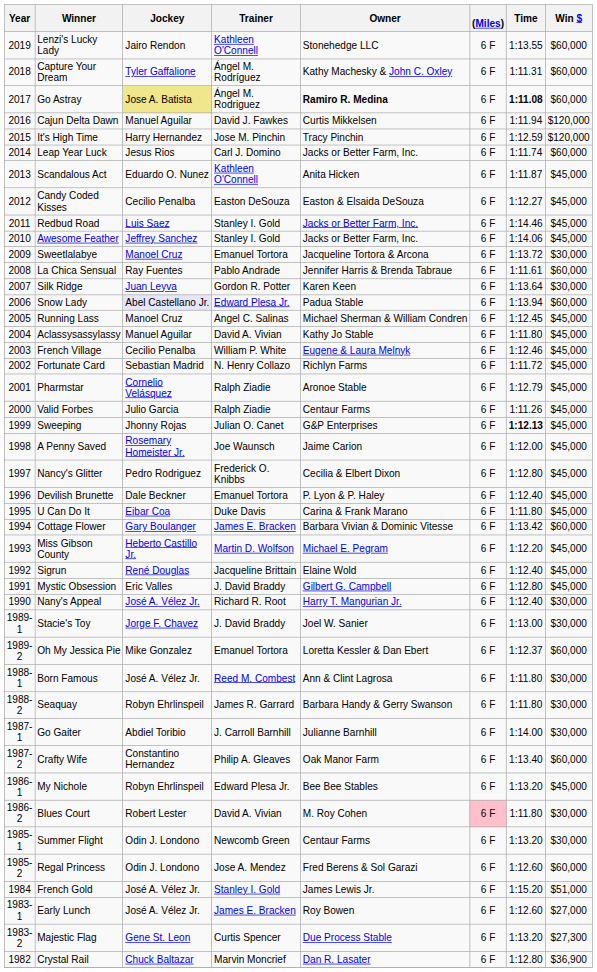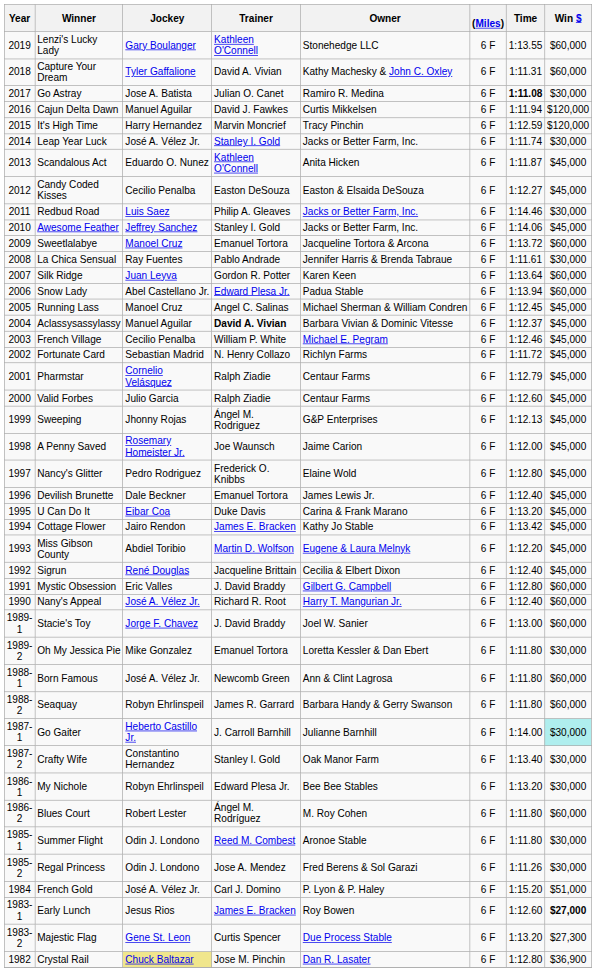 <table class="wikitable sortable" style="font-size:90%">
 <tr>
 <th style="width:30px">Year</th>
 <th style="width:110px">Winner</th>
 <th style="width:120px">Jockey</th>
 <th style="width:120px">Trainer</th>
 <th>Owner<br></th>
 <th style="width:25px"><br> <span>(<a href='#'>Miles</a>)</span></th>
 <th style="width:25px">Time</th>
 <th style="width:35px">Win <a href='#'>$</a></th>
 </tr>
 <tr>
 <td align=center>2019</td>
 <td>Lenzi's Lucky Lady</td>
-<td>Jairo Rendon</td>
+<td><a href='#'>Gary Boulanger</a></td>
 <td><a href='#'>Kathleen O'Connell</a></td>
 <td>Stonehedge LLC</td>
 <td align=center>6 F</td>
 <td align=center>1:13.55</td>
 <td align=center>$60,000</td>
 </tr>
 <tr |->
 <td align=center>2018</td>
 <td>Capture Your Dream</td>
 <td><a href='#'>Tyler Gaffalione</a></td>
-<td>Ángel M. Rodríguez</td>
+<td>David A. Vivian</td>
 <td>Kathy Machesky & <a href='#'>John C. Oxley</a></td>
 <td align=center>6 F</td>
 <td align=center>1:11.31</td>
 <td align=center>$60,000</td>
 </tr>
 <tr |->
 <td align=center>2017</td>
 <td>Go Astray</td>
-<td style="background: khaki;">Jose A. Batista</td>
-<td>Ángel M. Rodriguez</td>
-<td><strong>Ramiro R. Medina</strong></td>
+<td>Jose A. Batista</td>
+<td>Julian O. Canet</td>
+<td>Ramiro R. Medina</td>
 <td align=center>6 F</td>
 <td align=center><strong>1:11.08</strong></td>
-<td align=center>$60,000</td>
+<td align=center>$30,000</td>
 </tr>
 <tr>
 <td align=center>2016</td>
 <td>Cajun Delta Dawn</td>
 <td>Manuel Aguilar</td>
 <td>David J. Fawkes</td>
 <td>Curtis Mikkelsen</td>
 <td align=center>6 F</td>
 <td align=center>1:11.94</td>
 <td align=center>$120,000</td>
 </tr>
 <tr>
 <td align=center>2015</td>
 <td>It's High Time</td>
 <td>Harry Hernandez</td>
-<td>Jose M. Pinchin</td>
+<td>Marvin Moncrief</td>
 <td>Tracy Pinchin</td>
 <td align=center>6 F</td>
 <td align=center>1:12.59</td>
 <td align=center>$120,000</td>
 </tr>
 <tr>
 <td align=center>2014</td>
 <td>Leap Year Luck</td>
-<td>Jesus Rios</td>
-<td>Carl J. Domino</td>
+<td>José A. Vélez Jr.</td>
+<td><a href='#'>Stanley I. Gold</a></td>
 <td>Jacks or Better Farm, Inc.</td>
 <td align=center>6 F</td>
 <td align=center>1:11.74</td>
-<td align=center>$60,000</td>
+<td align=center>$30,000</td>
 </tr>
 <tr>
 <td align=center>2013</td>
 <td>Scandalous Act</td>
 <td>Eduardo O. Nunez</td>
 <td><a href='#'>Kathleen O'Connell</a></td>
 <td>Anita Hicken</td>
 <td align=center>6 F</td>
 <td align=center>1:11.87</td>
 <td align=center>$45,000</td>
 </tr>
 <tr>
 <td align=center>2012</td>
 <td>Candy Coded Kisses</td>
 <td>Cecilio Penalba</td>
 <td>Easton DeSouza</td>
 <td>Easton & Elsaida DeSouza</td>
 <td align=center>6 F</td>
 <td align=center>1:12.27</td>
 <td align=center>$45,000</td>
 </tr>
 <tr>
 <td align=center>2011</td>
 <td>Redbud Road</td>
 <td><a href='#'>Luis Saez</a></td>
-<td>Stanley I. Gold</td>
+<td>Philip A. Gleaves</td>
 <td><a href='#'>Jacks or Better Farm, Inc.</a></td>
 <td align=center>6 F</td>
 <td align=center>1:14.46</td>
-<td align=center>$45,000</td>
+<td align=center>$30,000</td>
 </tr>
 <tr>
 <td align=center>2010</td>
 <td><a href='#'>Awesome Feather</a></td>
 <td><a href='#'>Jeffrey Sanchez</a></td>
 <td>Stanley I. Gold</td>
 <td>Jacks or Better Farm, Inc.</td>
 <td align=center>6 F</td>
 <td align=center>1:14.06</td>
 <td align=center>$45,000</td>
 </tr>
 <tr>
 <td align=center>2009</td>
 <td>Sweetlalabye</td>
 <td><a href='#'>Manoel Cruz</a></td>
 <td>Emanuel Tortora</td>
 <td>Jacqueline Tortora & Arcona</td>
 <td align=center>6 F</td>
 <td align=center>1:13.72</td>
-<td align=center>$30,000</td>
+<td align=center>$60,000</td>
 </tr>
 <tr>
 <td align=center>2008</td>
 <td>La Chica Sensual</td>
 <td>Ray Fuentes</td>
 <td>Pablo Andrade</td>
 <td>Jennifer Harris & Brenda Tabraue</td>
 <td align=center>6 F</td>
 <td align=center>1:11.61</td>
-<td align=center>$60,000</td>
+<td align=center>$30,000</td>
 </tr>
 <tr>
 <td align=center>2007</td>
 <td>Silk Ridge</td>
 <td><a href='#'>Juan Leyva</a></td>
 <td>Gordon R. Potter</td>
 <td>Karen Keen</td>
 <td align=center>6 F</td>
 <td align=center>1:13.64</td>
-<td align=center>$30,000</td>
+<td align=center>$60,000</td>
 </tr>
 <tr>
 <td align=center>2006</td>
 <td>Snow Lady</td>
-<td style="background: lavender;">Abel Castellano Jr.</td>
+<td>Abel Castellano Jr.</td>
 <td><a href='#'>Edward Plesa Jr.</a></td>
 <td>Padua Stable</td>
 <td align=center>6 F</td>
 <td align=center>1:13.94</td>
 <td align=center>$60,000</td>
 </tr>
 <tr>
 <td align=center>2005</td>
 <td>Running Lass</td>
 <td>Manoel Cruz</td>
 <td>Angel C. Salinas</td>
 <td>Michael Sherman & William Condren</td>
 <td align=center>6 F</td>
 <td align=center>1:12.45</td>
 <td align=center>$45,000</td>
 </tr>
 <tr>
 <td align=center>2004</td>
 <td>Aclassysassylassy</td>
 <td>Manuel Aguilar</td>
-<td>David A. Vivian</td>
-<td>Kathy Jo Stable</td>
+<td><strong>David A. Vivian</strong></td>
+<td>Barbara Vivian & Dominic Vitesse</td>
 <td align=center>6 F</td>
-<td align=center>1:11.80</td>
+<td align=center>1:12.37</td>
 <td align=center>$45,000</td>
 </tr>
 <tr>
 <td align=center>2003</td>
 <td>French Village</td>
 <td>Cecilio Penalba</td>
 <td>William P. White</td>
-<td><a href='#'>Eugene & Laura Melnyk</a></td>
+<td><a href='#'>Michael E. Pegram</a></td>
 <td align=center>6 F</td>
 <td align=center>1:12.46</td>
 <td align=center>$45,000</td>
 </tr>
 <tr>
 <td align=center>2002</td>
 <td>Fortunate Card</td>
 <td>Sebastian Madrid</td>
 <td>N. Henry Collazo</td>
 <td>Richlyn Farms</td>
 <td align=center>6 F</td>
 <td align=center>1:11.72</td>
 <td align=center>$45,000</td>
 </tr>
 <tr>
 <td align=center>2001</td>
 <td>Pharmstar</td>
 <td><a href='#'>Cornelio Velásquez</a></td>
 <td>Ralph Ziadie</td>
-<td>Aronoe Stable</td>
+<td>Centaur Farms</td>
 <td align=center>6 F</td>
 <td align=center>1:12.79</td>
 <td align=center>$45,000</td>
 </tr>
 <tr>
 <td align=center>2000</td>
 <td>Valid Forbes</td>
 <td>Julio Garcia</td>
 <td>Ralph Ziadie</td>
 <td>Centaur Farms</td>
 <td align=center>6 F</td>
-<td align=center>1:11.26</td>
+<td align=center>1:12.60</td>
 <td align=center>$45,000</td>
 </tr>
 <tr>
 <td align=center>1999</td>
 <td>Sweeping</td>
 <td>Jhonny Rojas</td>
-<td>Julian O. Canet</td>
+<td>Ángel M. Rodriguez</td>
 <td>G&P Enterprises</td>
 <td align=center>6 F</td>
-<td align=center><strong>1:12.13</strong></td>
+<td align=center>1:12.13</td>
 <td align=center>$45,000</td>
 </tr>
 <tr>
 <td align=center>1998</td>
 <td>A Penny Saved</td>
 <td><a href='#'>Rosemary Homeister Jr.</a></td>
 <td>Joe Waunsch</td>
 <td>Jaime Carion</td>
 <td align=center>6 F</td>
 <td align=center>1:12.00</td>
 <td align=center>$45,000</td>
 </tr>
 <tr>
 <td align=center>1997</td>
 <td>Nancy's Glitter</td>
 <td>Pedro Rodriguez</td>
 <td>Frederick O. Knibbs</td>
-<td>Cecilia & Elbert Dixon</td>
+<td>Elaine Wold</td>
 <td align=center>6 F</td>
 <td align=center>1:12.80</td>
 <td align=center>$45,000</td>
 </tr>
 <tr>
 <td align=center>1996</td>
 <td>Devilish Brunette</td>
 <td>Dale Beckner</td>
 <td>Emanuel Tortora</td>
-<td>P. Lyon & P. Haley</td>
+<td>James Lewis Jr.</td>
 <td align=center>6 F</td>
 <td align=center>1:12.40</td>
 <td align=center>$45,000</td>
 </tr>
 <tr>
 <td align=center>1995</td>
 <td>U Can Do It</td>
 <td><a href='#'>Eibar Coa</a></td>
 <td>Duke Davis</td>
 <td>Carina & Frank Marano</td>
 <td align=center>6 F</td>
-<td align=center>1:11.80</td>
+<td align=center>1:13.20</td>
 <td align=center>$45,000</td>
 </tr>
 <tr>
 <td align=center>1994</td>
 <td>Cottage Flower</td>
-<td><a href='#'>Gary Boulanger</a></td>
+<td>Jairo Rendon</td>
 <td><a href='#'>James E. Bracken</a></td>
-<td>Barbara Vivian & Dominic Vitesse</td>
+<td>Kathy Jo Stable</td>
 <td align=center>6 F</td>
 <td align=center>1:13.42</td>
-<td align=center>$60,000</td>
+<td align=center>$45,000</td>
 </tr>
 <tr>
 <td align=center>1993</td>
 <td>Miss Gibson County</td>
-<td><a href='#'>Heberto Castillo Jr.</a></td>
+<td>Abdiel Toribio</td>
 <td><a href='#'>Martin D. Wolfson</a></td>
-<td><a href='#'>Michael E. Pegram</a></td>
+<td><a href='#'>Eugene & Laura Melnyk</a></td>
 <td align=center>6 F</td>
 <td align=center>1:12.20</td>
 <td align=center>$45,000</td>
 </tr>
 <tr>
 <td align=center>1992</td>
 <td>Sigrun</td>
 <td><a href='#'>René Douglas</a></td>
 <td>Jacqueline Brittain</td>
-<td>Elaine Wold</td>
+<td>Cecilia & Elbert Dixon</td>
 <td align=center>6 F</td>
 <td align=center>1:12.40</td>
 <td align=center>$45,000</td>
 </tr>
 <tr>
 <td align=center>1991</td>
 <td>Mystic Obsession</td>
 <td>Eric Valles</td>
 <td>J. David Braddy</td>
 <td><a href='#'>Gilbert G. Campbell</a></td>
 <td align=center>6 F</td>
 <td align=center>1:12.80</td>
-<td align=center>$45,000</td>
+<td align=center>$60,000</td>
 </tr>
 <tr>
 <td align=center>1990</td>
 <td>Nany's Appeal</td>
 <td><a href='#'>José A. Vélez Jr.</a></td>
 <td>Richard R. Root</td>
 <td><a href='#'>Harry T. Mangurian Jr.</a></td>
 <td align=center>6 F</td>
 <td align=center>1:12.40</td>
-<td align=center>$30,000</td>
+<td align=center>$60,000</td>
 </tr>
 <tr>
 <td align=center>1989-1</td>
 <td>Stacie's Toy</td>
 <td><a href='#'>Jorge F. Chavez</a></td>
 <td>J. David Braddy</td>
 <td>Joel W. Sanier</td>
 <td align=center>6 F</td>
 <td align=center>1:13.00</td>
-<td align=center>$30,000</td>
+<td align=center>$60,000</td>
 </tr>
 <tr>
 <td align=center>1989-2</td>
 <td>Oh My Jessica Pie</td>
 <td>Mike Gonzalez</td>
 <td>Emanuel Tortora</td>
 <td>Loretta Kessler & Dan Ebert</td>
 <td align=center>6 F</td>
-<td align=center>1:12.37</td>
-<td align=center>$60,000</td>
+<td align=center>1:11.80</td>
+<td align=center>$30,000</td>
 </tr>
 <tr>
 <td align=center>1988-1</td>
 <td>Born Famous</td>
 <td>José A. Vélez Jr.</td>
-<td><a href='#'>Reed M. Combest</a></td>
+<td>Newcomb Green</td>
 <td>Ann & Clint Lagrosa</td>
 <td align=center>6 F</td>
 <td align=center>1:11.80</td>
-<td align=center>$30,000</td>
+<td align=center>$60,000</td>
 </tr>
 <tr>
 <td align=center>1988-2</td>
 <td>Seaquay</td>
 <td>Robyn Ehrlinspeil</td>
 <td>James R. Garrard</td>
 <td>Barbara Handy & Gerry Swanson</td>
 <td align=center>6 F</td>
 <td align=center>1:11.80</td>
-<td align=center>$30,000</td>
+<td align=center>$60,000</td>
 </tr>
 <tr>
 <td align=center>1987-1</td>
 <td>Go Gaiter</td>
-<td>Abdiel Toribio</td>
+<td><a href='#'>Heberto Castillo Jr.</a></td>
 <td>J. Carroll Barnhill</td>
 <td>Julianne Barnhill</td>
 <td align=center>6 F</td>
 <td align=center>1:14.00</td>
-<td align=center>$30,000</td>
+<td align=center style="background: paleturquoise;">$30,000</td>
 </tr>
 <tr>
 <td align=center>1987-2</td>
 <td>Crafty Wife</td>
 <td>Constantino Hernandez</td>
-<td>Philip A. Gleaves</td>
+<td>Stanley I. Gold</td>
 <td>Oak Manor Farm</td>
 <td align=center>6 F</td>
 <td align=center>1:13.40</td>
-<td align=center>$60,000</td>
+<td align=center>$30,000</td>
 </tr>
 <tr>
 <td align=center>1986-1</td>
 <td>My Nichole</td>
 <td>Robyn Ehrlinspeil</td>
 <td>Edward Plesa Jr.</td>
 <td>Bee Bee Stables</td>
 <td align=center>6 F</td>
 <td align=center>1:13.20</td>
-<td align=center>$45,000</td>
+<td align=center>$30,000</td>
 </tr>
 <tr>
 <td align=center>1986-2</td>
 <td>Blues Court</td>
 <td>Robert Lester</td>
-<td>David A. Vivian</td>
+<td>Ángel M. Rodríguez</td>
 <td>M. Roy Cohen</td>
-<td align=center style="background: pink;">6 F</td>
+<td align=center>6 F</td>
 <td align=center>1:11.80</td>
-<td align=center>$30,000</td>
+<td align=center>$60,000</td>
 </tr>
 <tr>
 <td align=center>1985-1</td>
 <td>Summer Flight</td>
 <td>Odin J. Londono</td>
-<td>Newcomb Green</td>
-<td>Centaur Farms</td>
+<td><a href='#'>Reed M. Combest</a></td>
+<td>Aronoe Stable</td>
 <td align=center>6 F</td>
-<td align=center>1:13.20</td>
+<td align=center>1:11.80</td>
 <td align=center>$30,000</td>
 </tr>
 <tr>
 <td align=center>1985-2</td>
 <td>Regal Princess</td>
 <td>Odin J. Londono</td>
 <td>Jose A. Mendez</td>
 <td>Fred Berens & Sol Garazi</td>
 <td align=center>6 F</td>
-<td align=center>1:12.60</td>
-<td align=center>$60,000</td>
+<td align=center>1:11.26</td>
+<td align=center>$30,000</td>
 </tr>
 <tr>
 <td align=center>1984</td>
 <td>French Gold</td>
 <td>José A. Vélez Jr.</td>
-<td><a href='#'>Stanley I. Gold</a></td>
-<td>James Lewis Jr.</td>
+<td>Carl J. Domino</td>
+<td>P. Lyon & P. Haley</td>
 <td align=center>6 F</td>
 <td align=center>1:15.20</td>
 <td align=center>$51,000</td>
 </tr>
 <tr>
 <td align=center>1983-1</td>
 <td>Early Lunch</td>
-<td>José A. Vélez Jr.</td>
+<td>Jesus Rios</td>
 <td><a href='#'>James E. Bracken</a></td>
 <td>Roy Bowen</td>
 <td align=center>6 F</td>
 <td align=center>1:12.60</td>
-<td align=center>$27,000</td>
+<td align=center><strong>$27,000</strong></td>
 </tr>
 <tr>
 <td align=center>1983-2</td>
 <td>Majestic Flag</td>
 <td><a href='#'>Gene St. Leon</a></td>
 <td>Curtis Spencer</td>
 <td><a href='#'>Due Process Stable</a></td>
 <td align=center>6 F</td>
 <td align=center>1:13.20</td>
 <td align=center>$27,300</td>
 </tr>
 <tr>
 <td align=center>1982</td>
 <td>Crystal Rail</td>
-<td><a href='#'>Chuck Baltazar</a></td>
-<td>Marvin Moncrief</td>
+<td style="background: khaki;"><a href='#'>Chuck Baltazar</a></td>
+<td>Jose M. Pinchin</td>
 <td><a href='#'>Dan R. Lasater</a></td>
 <td align=center>6 F</td>
 <td align=center>1:12.80</td>
 <td align=center>$36,900</td>
 </tr>
 <tr>
 </tr>
 </table>
